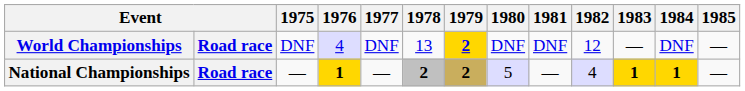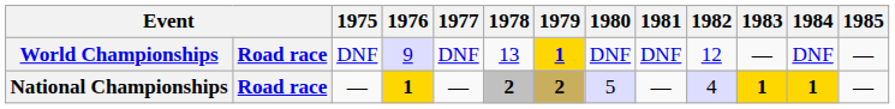 <table class="wikitable plainrowheaders">
 <tr>
 <th scope="col" colspan=2>Event</th>
 <th scope="col">1975</th>
 <th scope="col">1976</th>
 <th scope="col">1977</th>
 <th scope="col">1978</th>
 <th scope="col">1979</th>
 <th scope="col">1980</th>
 <th scope="col">1981</th>
 <th scope="col">1982</th>
 <th scope="col">1983</th>
 <th scope="col">1984</th>
 <th scope="col">1985</th>
 </tr>
 <tr style="text-align:center;">
 <th scope="row"> <a href='#'>World Championships</a></th>
 <th scope="row"><a href='#'>Road race</a></th>
 <td><a href='#'>DNF</a></td>
-<td style="background:#ddddff;"><a href='#'>4</a></td>
+<td style="background:#ddddff;"><a href='#'>9</a></td>
 <td><a href='#'>DNF</a></td>
 <td><a href='#'>13</a></td>
-<th style="background:gold;"><a href='#'>2</a></th>
+<th style="background:gold;"><a href='#'>1</a></th>
 <td><a href='#'>DNF</a></td>
 <td><a href='#'>DNF</a></td>
 <td><a href='#'>12</a></td>
 <td>—</td>
 <td><a href='#'>DNF</a></td>
 <td>—</td>
 </tr>
 <tr style="text-align:center;">
 <th scope="row"> National Championships</th>
 <th scope="row"><a href='#'>Road race</a></th>
 <td>—</td>
 <th style="background:gold;">1</th>
 <td>—</td>
 <th style="background:silver;">2</th>
 <th style="background:#C9AE5D;">2</th>
 <td style="background:#ddddff;">5</td>
 <td>—</td>
 <td style="background:#ddddff;">4</td>
 <th style="background:gold;">1</th>
 <th style="background:gold;">1</th>
 <td>—</td>
 </tr>
 </table>
